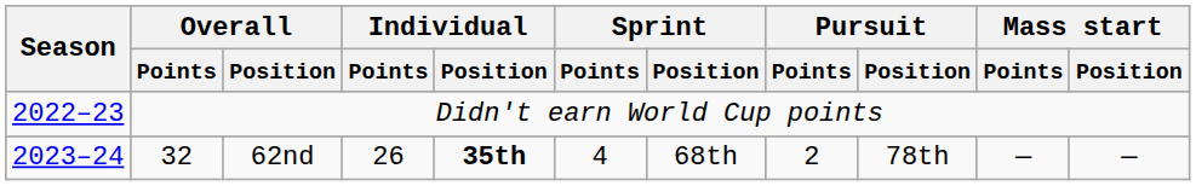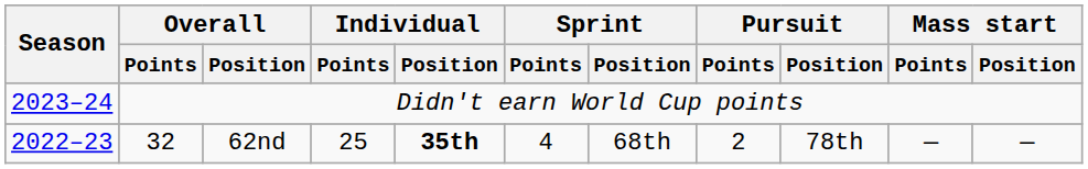 <table class="wikitable" style="text-align:center;">
 <tr>
 <th rowspan="2">Season</th>
 <th colspan="2">Overall</th>
 <th colspan="2">Individual</th>
 <th colspan="2">Sprint</th>
 <th colspan="2">Pursuit</th>
 <th colspan="2">Mass start</th>
 </tr>
 <tr>
 <th><small>Points</small></th>
 <th><small>Position</small></th>
 <th><small>Points</small></th>
 <th><small>Position</small></th>
 <th><small>Points</small></th>
 <th><small>Position</small></th>
 <th><small>Points</small></th>
 <th><small>Position</small></th>
 <th><small>Points</small></th>
 <th><small>Position</small></th>
 </tr>
 <tr>
-<td><a href='#'>2022–23</a></td>
+<td><a href='#'>2023–24</a></td>
 <td colspan=10 rowspan=1 align=center><em>Didn't earn World Cup points</em></td>
 </tr>
 <tr>
-<td><a href='#'>2023–24</a></td>
+<td><a href='#'>2022–23</a></td>
 <td>32</td>
 <td>62nd</td>
-<td>26</td>
+<td>25</td>
 <td><strong>35th</strong></td>
 <td>4</td>
 <td>68th</td>
 <td>2</td>
 <td>78th</td>
 <td>—</td>
 <td>—</td>
 </tr>
 </table>
